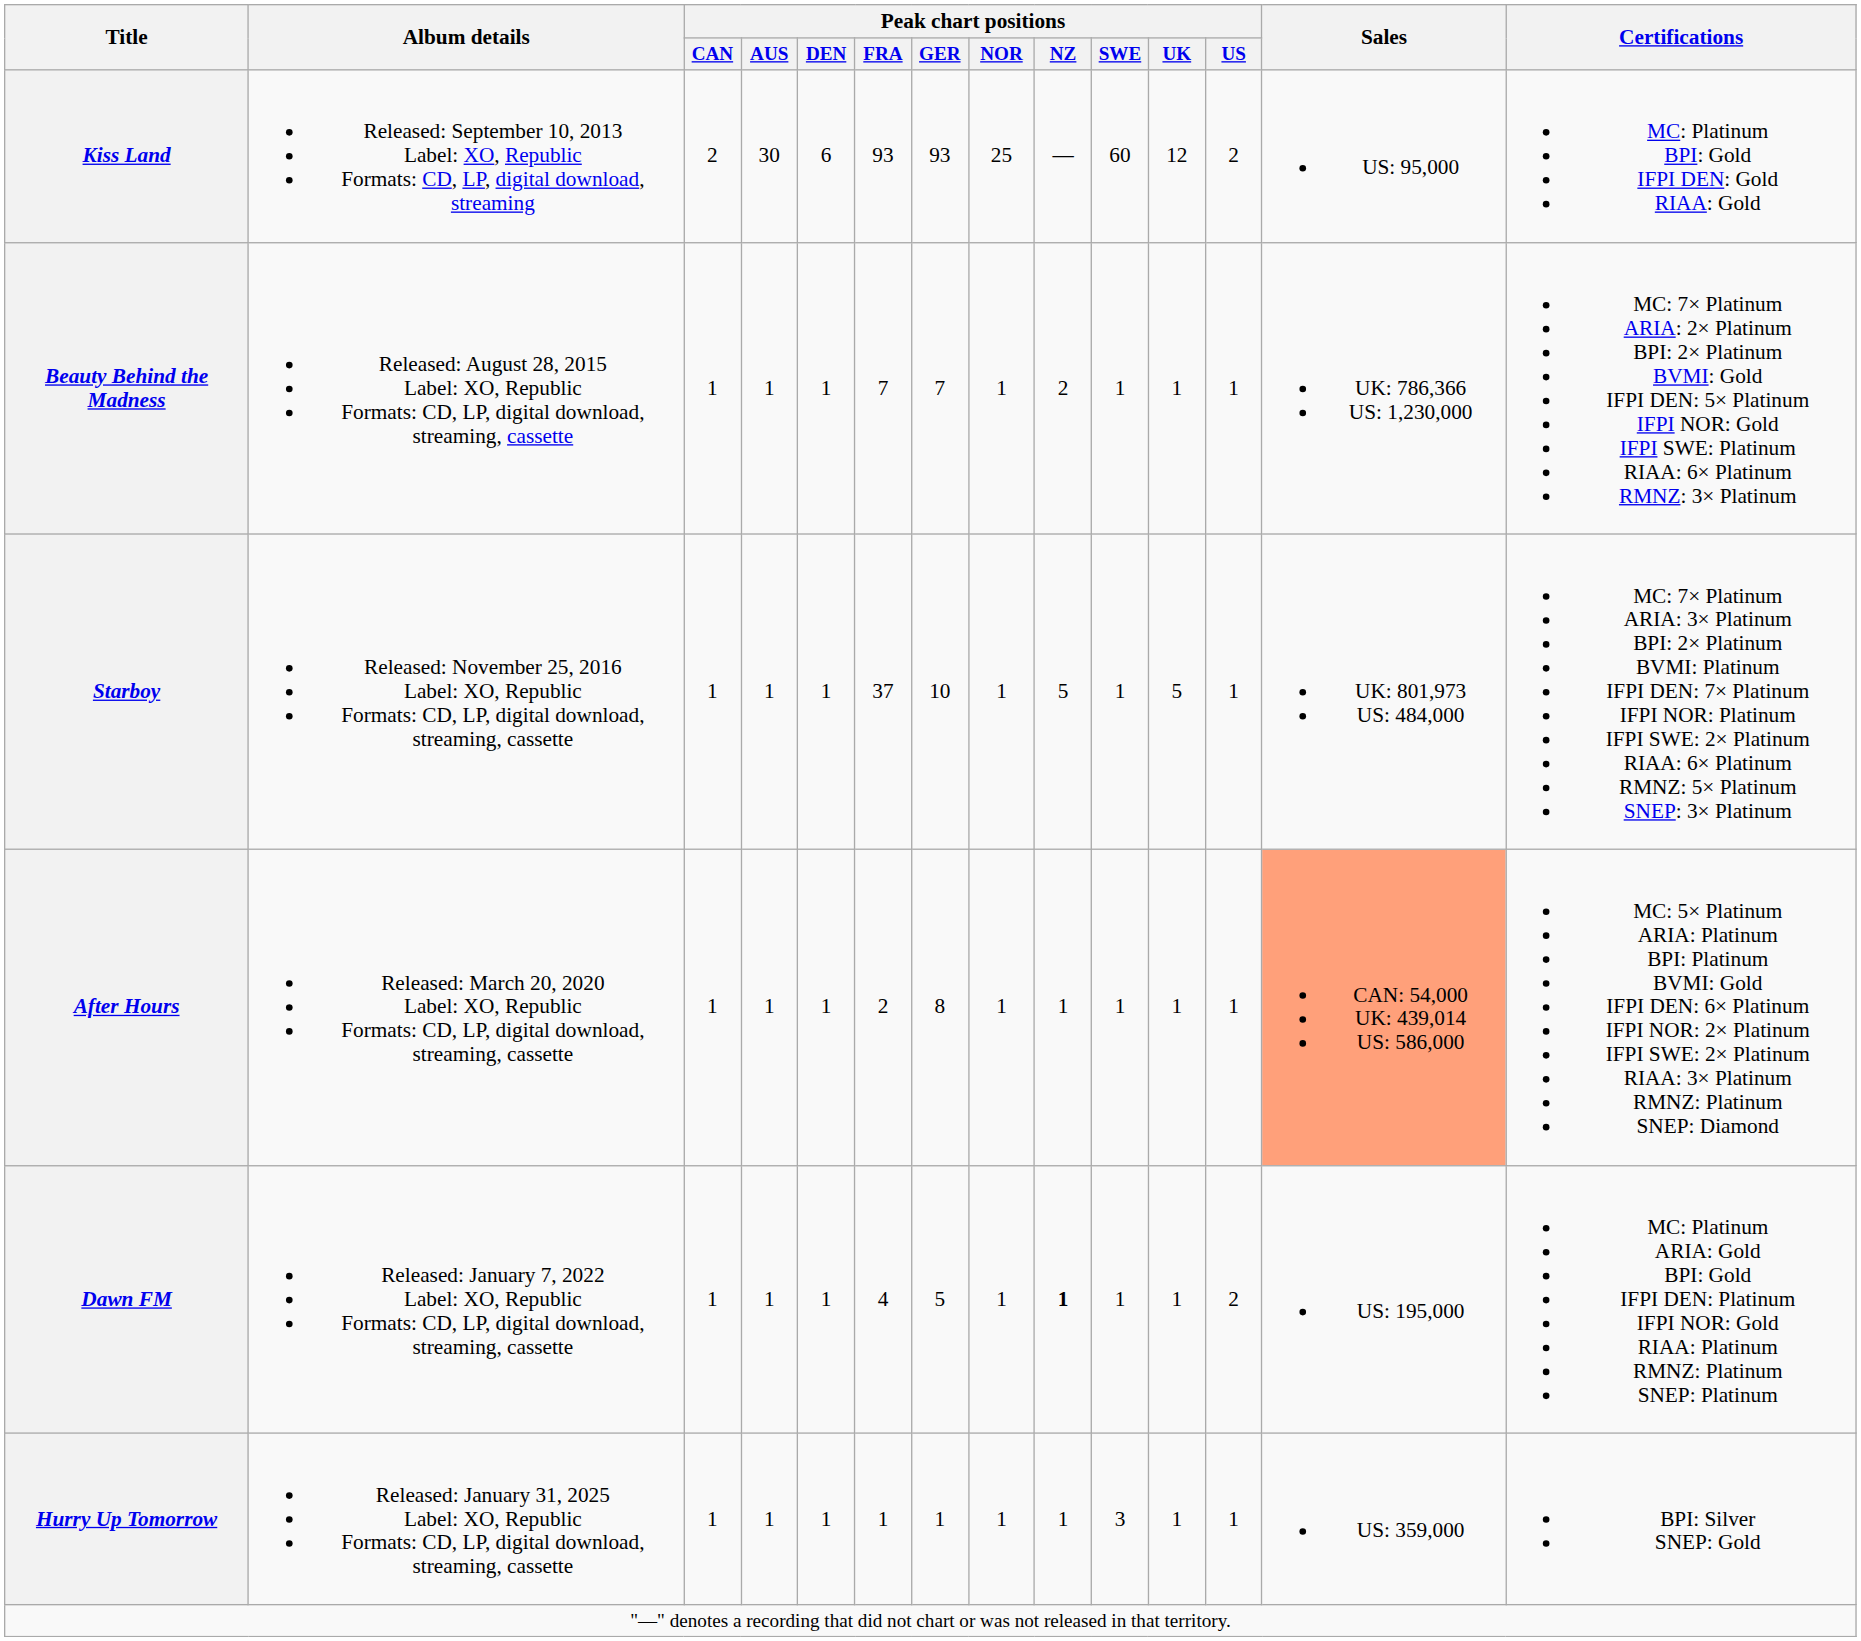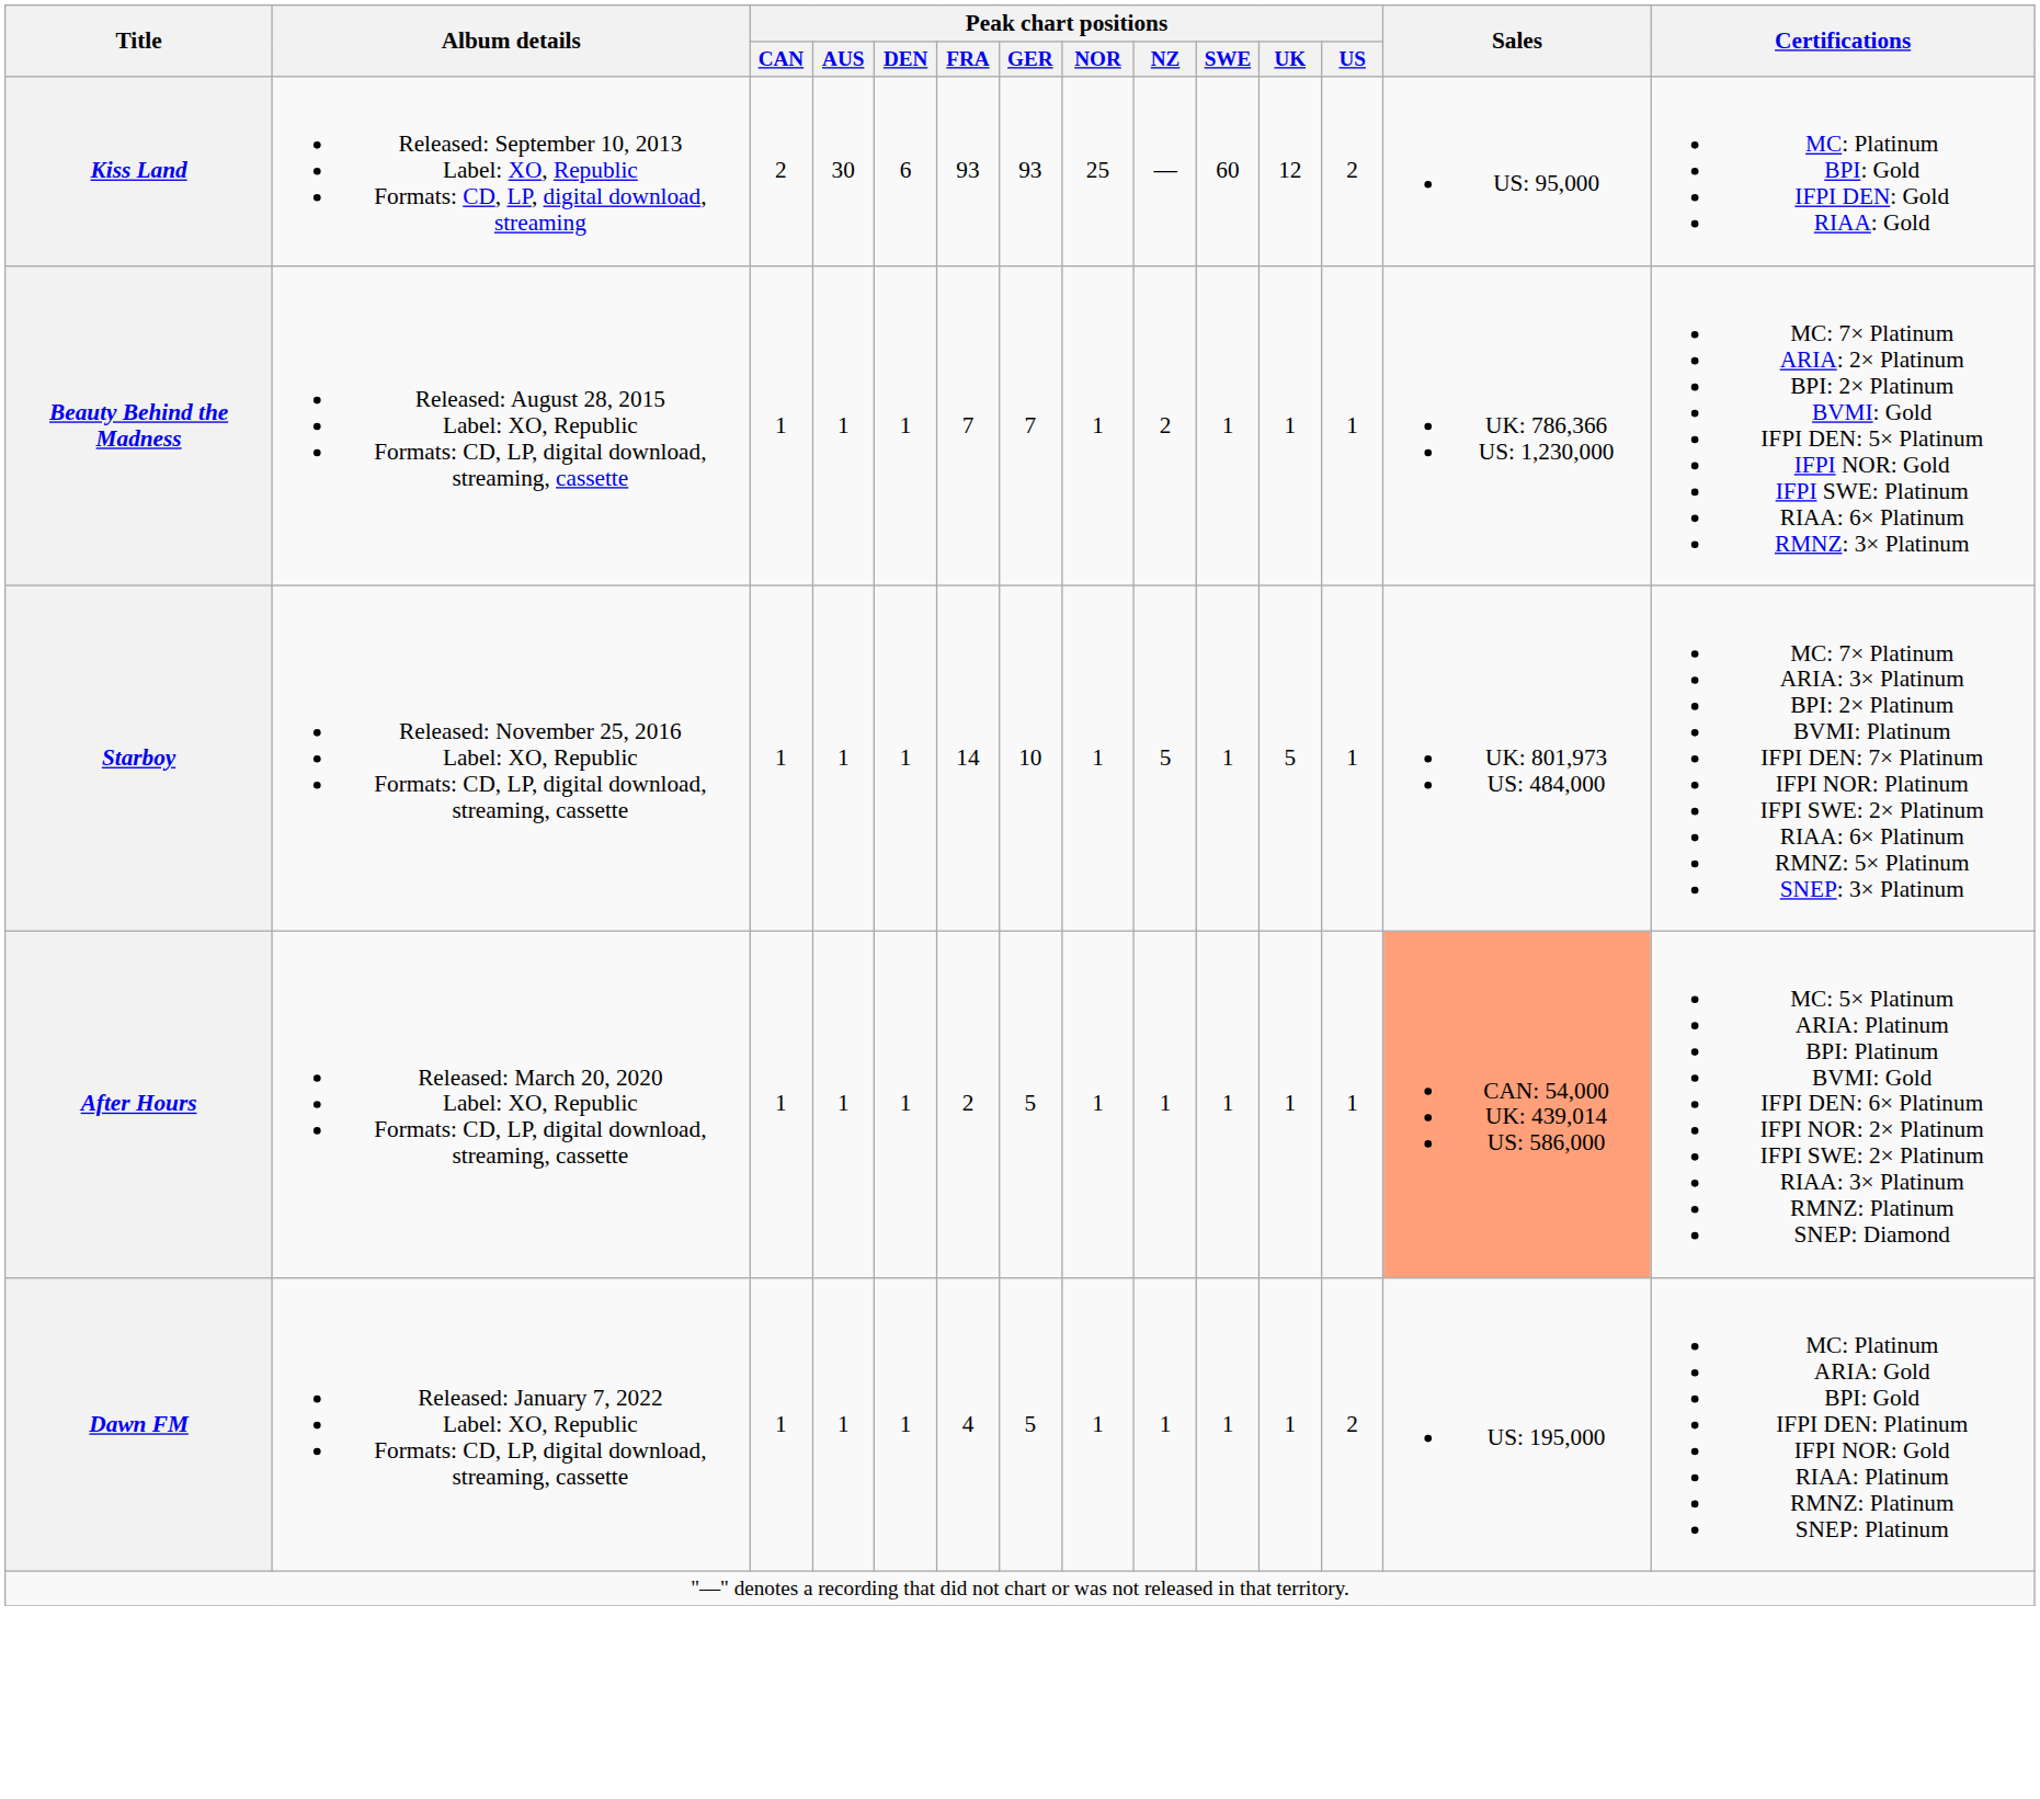 <table class="wikitable plainrowheaders" style="text-align:center;">
 <tr>
 <th scope="col" rowspan="2" style="width:11em;">Title</th>
 <th scope="col" rowspan="2" style="width:20em;">Album details</th>
 <th scope="col" colspan="10">Peak chart positions</th>
 <th scope="col" rowspan="2" style="width:11em;">Sales</th>
 <th scope="col" rowspan="2" style="width:16em;"><a href='#'>Certifications</a></th>
 </tr>
 <tr>
 <th scope="col" style="width:2.5em;font-size:90%;"><a href='#'>CAN</a><br></th>
 <th scope="col" style="width:2.5em;font-size:90%;"><a href='#'>AUS</a><br></th>
 <th scope="col" style="width:2.5em;font-size:90%;"><a href='#'>DEN</a><br></th>
 <th scope="col" style="width:2.5em;font-size:90%;"><a href='#'>FRA</a><br></th>
 <th scope="col" style="width:2.5em;font-size:90%;"><a href='#'>GER</a><br></th>
 <th scope="col" style="width:3em;font-size:90%;"><a href='#'>NOR</a><br></th>
 <th scope="col" style="width:2.5em;font-size:90%;"><a href='#'>NZ</a><br></th>
 <th scope="col" style="width:2.5em;font-size:90%;"><a href='#'>SWE</a><br></th>
 <th scope="col" style="width:2.5em;font-size:90%;"><a href='#'>UK</a><br></th>
 <th scope="col" style="width:2.5em;font-size:90%;"><a href='#'>US</a><br></th>
 </tr>
 <tr>
 <th scope="row"><em><a href='#'>Kiss Land</a></em></th>
 <td><br><ul><li>Released: September 10, 2013</li><li>Label: <a href='#'>XO</a>, <a href='#'>Republic</a></li><li>Formats: <a href='#'>CD</a>, <a href='#'>LP</a>, <a href='#'>digital download</a>, <a href='#'>streaming</a></li></ul></td>
 <td>2</td>
 <td>30</td>
 <td>6</td>
 <td>93</td>
 <td>93</td>
 <td>25</td>
 <td>—</td>
 <td>60</td>
 <td>12</td>
 <td>2</td>
 <td><br><ul><li>US: 95,000</li></ul></td>
 <td><br><ul><li><a href='#'>MC</a>: Platinum</li><li><a href='#'>BPI</a>: Gold</li><li><a href='#'>IFPI DEN</a>: Gold</li><li><a href='#'>RIAA</a>: Gold</li></ul></td>
 </tr>
 <tr>
 <th scope="row"><em><a href='#'>Beauty Behind the Madness</a></em></th>
 <td><br><ul><li>Released: August 28, 2015</li><li>Label: XO, Republic</li><li>Formats: CD, LP, digital download, streaming, <a href='#'>cassette</a></li></ul></td>
 <td>1</td>
 <td>1</td>
 <td>1</td>
 <td>7</td>
 <td>7</td>
 <td>1</td>
 <td>2</td>
 <td>1</td>
 <td>1</td>
 <td>1</td>
 <td><br><ul><li>UK: 786,366</li><li>US: 1,230,000</li></ul></td>
 <td><br><ul><li>MC: 7× Platinum</li><li><a href='#'>ARIA</a>: 2× Platinum</li><li>BPI: 2× Platinum</li><li><a href='#'>BVMI</a>: Gold</li><li>IFPI DEN: 5× Platinum</li><li><a href='#'>IFPI</a> NOR: Gold</li><li><a href='#'>IFPI</a> SWE: Platinum</li><li>RIAA: 6× Platinum</li><li><a href='#'>RMNZ</a>: 3× Platinum</li></ul></td>
 </tr>
 <tr>
 <th scope="row"><em><a href='#'>Starboy</a></em></th>
 <td><br><ul><li>Released: November 25, 2016</li><li>Label: XO, Republic</li><li>Formats: CD, LP, digital download, streaming, cassette</li></ul></td>
 <td>1</td>
 <td>1</td>
 <td>1</td>
-<td>37</td>
+<td>14</td>
 <td>10</td>
 <td>1</td>
 <td>5</td>
 <td>1</td>
 <td>5</td>
 <td>1</td>
 <td><br><ul><li>UK: 801,973</li><li>US: 484,000</li></ul></td>
 <td><br><ul><li>MC: 7× Platinum</li><li>ARIA: 3× Platinum</li><li>BPI: 2× Platinum</li><li>BVMI: Platinum</li><li>IFPI DEN: 7× Platinum</li><li>IFPI NOR: Platinum</li><li>IFPI SWE: 2× Platinum</li><li>RIAA: 6× Platinum</li><li>RMNZ: 5× Platinum</li><li><a href='#'>SNEP</a>: 3× Platinum</li></ul></td>
 </tr>
 <tr>
 <th scope="row"><em><a href='#'>After Hours</a></em></th>
 <td><br><ul><li>Released: March 20, 2020</li><li>Label: XO, Republic</li><li>Formats: CD, LP, digital download, streaming, cassette</li></ul></td>
 <td>1</td>
 <td>1</td>
 <td>1</td>
 <td>2</td>
-<td>8</td>
+<td>5</td>
 <td>1</td>
 <td>1</td>
 <td>1</td>
 <td>1</td>
 <td>1</td>
 <td style="background: lightsalmon;"><br><ul><li>CAN: 54,000</li><li>UK: 439,014</li><li>US: 586,000</li></ul></td>
 <td><br><ul><li>MC: 5× Platinum</li><li>ARIA: Platinum</li><li>BPI: Platinum</li><li>BVMI: Gold</li><li>IFPI DEN: 6× Platinum</li><li>IFPI NOR: 2× Platinum</li><li>IFPI SWE: 2× Platinum</li><li>RIAA: 3× Platinum</li><li>RMNZ: Platinum</li><li>SNEP: Diamond</li></ul></td>
 </tr>
 <tr>
 <th scope="row"><em><a href='#'>Dawn FM</a></em></th>
 <td><br><ul><li>Released: January 7, 2022</li><li>Label: XO, Republic</li><li>Formats: CD, LP, digital download, streaming, cassette</li></ul></td>
 <td>1</td>
 <td>1</td>
 <td>1</td>
 <td>4</td>
 <td>5</td>
 <td>1</td>
-<td><strong>1</strong></td>
+<td>1</td>
 <td>1</td>
 <td>1</td>
 <td>2</td>
 <td><br><ul><li>US: 195,000</li></ul></td>
 <td><br><ul><li>MC: Platinum</li><li>ARIA: Gold</li><li>BPI: Gold</li><li>IFPI DEN: Platinum</li><li>IFPI NOR: Gold</li><li>RIAA: Platinum</li><li>RMNZ: Platinum</li><li>SNEP: Platinum</li></ul></td>
 </tr>
 <tr>
-<th scope="row"><em><a href='#'>Hurry Up Tomorrow</a></em></th>
-<td><br><ul><li>Released: January 31, 2025</li><li>Label: XO, Republic</li><li>Formats: CD, LP, digital download, streaming, cassette</li></ul></td>
-<td>1</td>
-<td>1</td>
-<td>1</td>
-<td>1</td>
-<td>1</td>
-<td>1</td>
-<td>1</td>
-<td>3</td>
-<td>1</td>
-<td>1</td>
-<td><br><ul><li>US: 359,000</li></ul></td>
-<td><br><ul><li>BPI: Silver</li><li>SNEP: Gold</li></ul></td>
-</tr>
-<tr>
 <td colspan="14" style="font-size:90%">"—" denotes a recording that did not chart or was not released in that territory.</td>
 </tr>
 </table>
